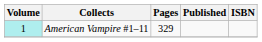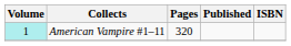 <table class="wikitable" style="text-align: center">
 <tr>
 <th>Volume</th>
 <th>Collects</th>
 <th>Pages</th>
 <th>Published</th>
 <th>ISBN</th>
 </tr>
 <tr>
 <td style="background: paleturquoise;">1</td>
 <td><em>American Vampire</em> #1–11</td>
-<td>329</td>
+<td>320</td>
 <td></td>
 <td></td>
 </tr>
 <tr>
 </tr>
 </table>
